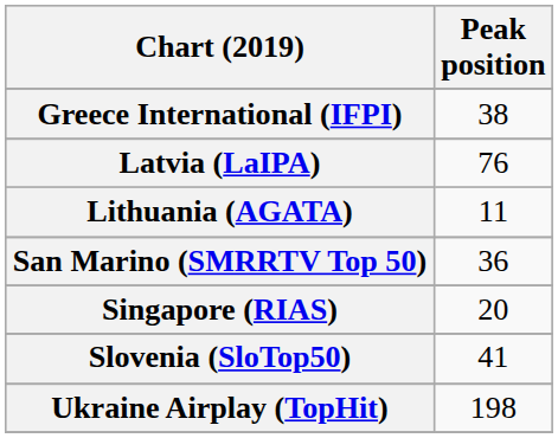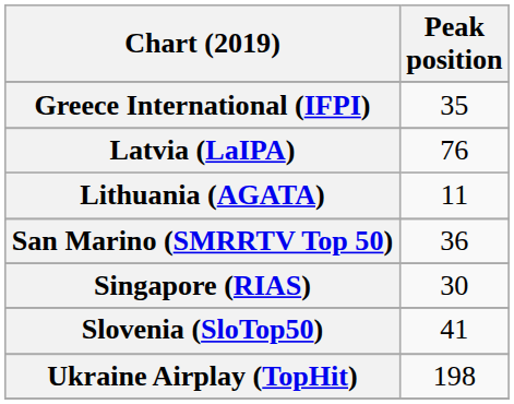 <table class="wikitable sortable plainrowheaders" style="text-align:center">
 <tr>
 <th scope="col">Chart (2019)</th>
 <th scope="col">Peak<br>position</th>
 </tr>
 <tr>
 </tr>
 <tr>
 </tr>
 <tr>
 </tr>
 <tr>
 </tr>
 <tr>
 </tr>
 <tr>
 </tr>
 <tr>
 </tr>
 <tr>
 </tr>
 <tr>
 </tr>
 <tr>
 <th scope="row">Greece International (<a href='#'>IFPI</a>)</th>
-<td>38</td>
+<td>35</td>
 </tr>
 <tr>
 </tr>
 <tr>
 </tr>
 <tr>
 </tr>
 <tr>
 </tr>
 <tr>
 </tr>
 <tr>
 <th scope="row">Latvia (<a href='#'>LaIPA</a>)</th>
 <td>76</td>
 </tr>
 <tr>
 <th scope="row">Lithuania (<a href='#'>AGATA</a>)</th>
 <td>11</td>
 </tr>
 <tr>
 </tr>
 <tr>
 </tr>
 <tr>
 </tr>
 <tr>
 </tr>
 <tr>
 </tr>
 <tr>
 </tr>
 <tr>
 <th scope="row">San Marino (<a href='#'>SMRRTV Top 50</a>)</th>
 <td>36</td>
 </tr>
 <tr>
 </tr>
 <tr>
 <th scope="row">Singapore (<a href='#'>RIAS</a>)</th>
-<td>20</td>
+<td>30</td>
 </tr>
 <tr>
 </tr>
 <tr>
 <th scope="row">Slovenia (<a href='#'>SloTop50</a>)</th>
 <td>41</td>
 </tr>
 <tr>
 </tr>
 <tr>
 </tr>
 <tr>
 <th scope="row">Ukraine Airplay (<a href='#'>TopHit</a>)</th>
 <td>198</td>
 </tr>
 <tr>
 </tr>
 <tr>
 </tr>
 <tr>
 </tr>
 <tr>
 </tr>
 <tr>
 </tr>
 </table>
